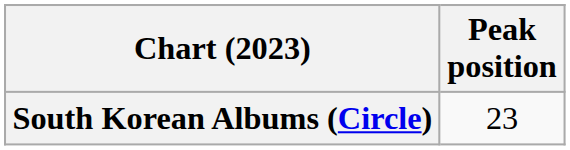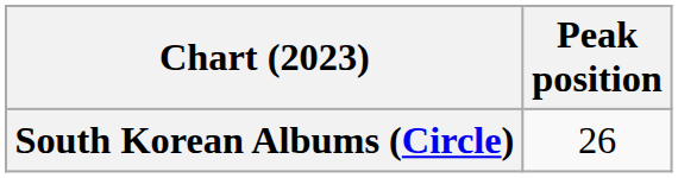 <table class="wikitable plainrowheaders" style="text-align:center">
 <tr>
 <th scope="col">Chart (2023)</th>
 <th scope="col">Peak<br>position</th>
 </tr>
 <tr>
 <th scope="row">South Korean Albums (<a href='#'>Circle</a>)</th>
-<td>23</td>
+<td>26</td>
 </tr>
 </table>
